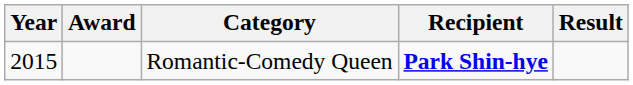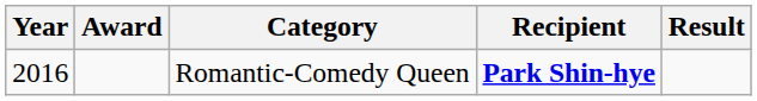 <table class="wikitable">
 <tr>
 <th>Year</th>
 <th>Award</th>
 <th>Category</th>
 <th>Recipient</th>
 <th>Result</th>
 </tr>
 <tr>
-<td>2015</td>
+<td>2016</td>
 <td></td>
 <td>Romantic-Comedy Queen</td>
 <td><strong><a href='#'>Park Shin-hye</a></strong></td>
 <td></td>
 </tr>
 </table>
